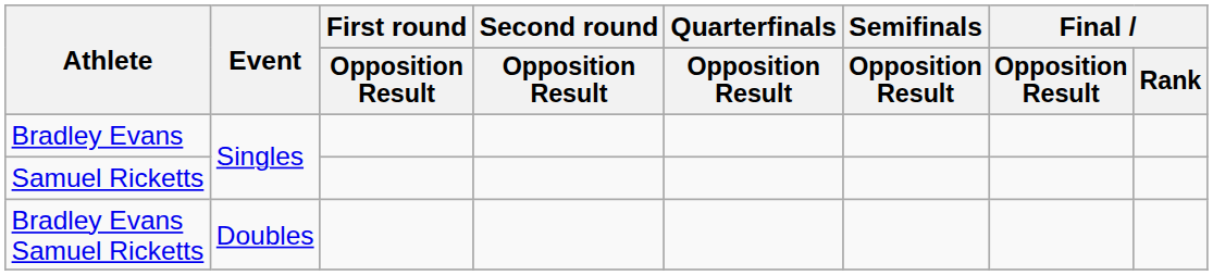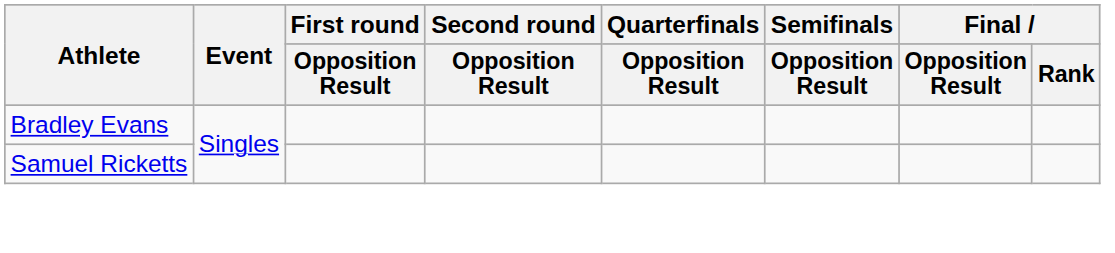 <table class=wikitable style=font-size:90%;text-align:center>
 <tr>
 <th rowspan=2>Athlete</th>
 <th rowspan=2>Event</th>
 <th>First round</th>
 <th>Second round</th>
 <th>Quarterfinals</th>
 <th>Semifinals</th>
 <th colspan=2>Final / </th>
 </tr>
 <tr style=font-size:95%>
 <th>Opposition<br>Result</th>
 <th>Opposition<br>Result</th>
 <th>Opposition<br>Result</th>
 <th>Opposition<br>Result</th>
 <th>Opposition<br>Result</th>
 <th>Rank</th>
 </tr>
 <tr>
 <td align=left><a href='#'>Bradley Evans</a></td>
 <td align=left rowspan=2><a href='#'>Singles</a></td>
 <td><br></td>
 <td></td>
 <td></td>
 <td></td>
 <td></td>
 <td></td>
 </tr>
 <tr>
 <td align=left><a href='#'>Samuel Ricketts</a></td>
 <td><br></td>
 <td></td>
 <td></td>
 <td></td>
 <td></td>
 <td></td>
 </tr>
-<tr>
-<td align=left><a href='#'>Bradley Evans</a><br><a href='#'>Samuel Ricketts</a></td>
-<td align=left><a href='#'>Doubles</a></td>
-<td><br></td>
-<td></td>
-<td></td>
-<td></td>
-<td></td>
-<td></td>
-</tr>
 </table>
